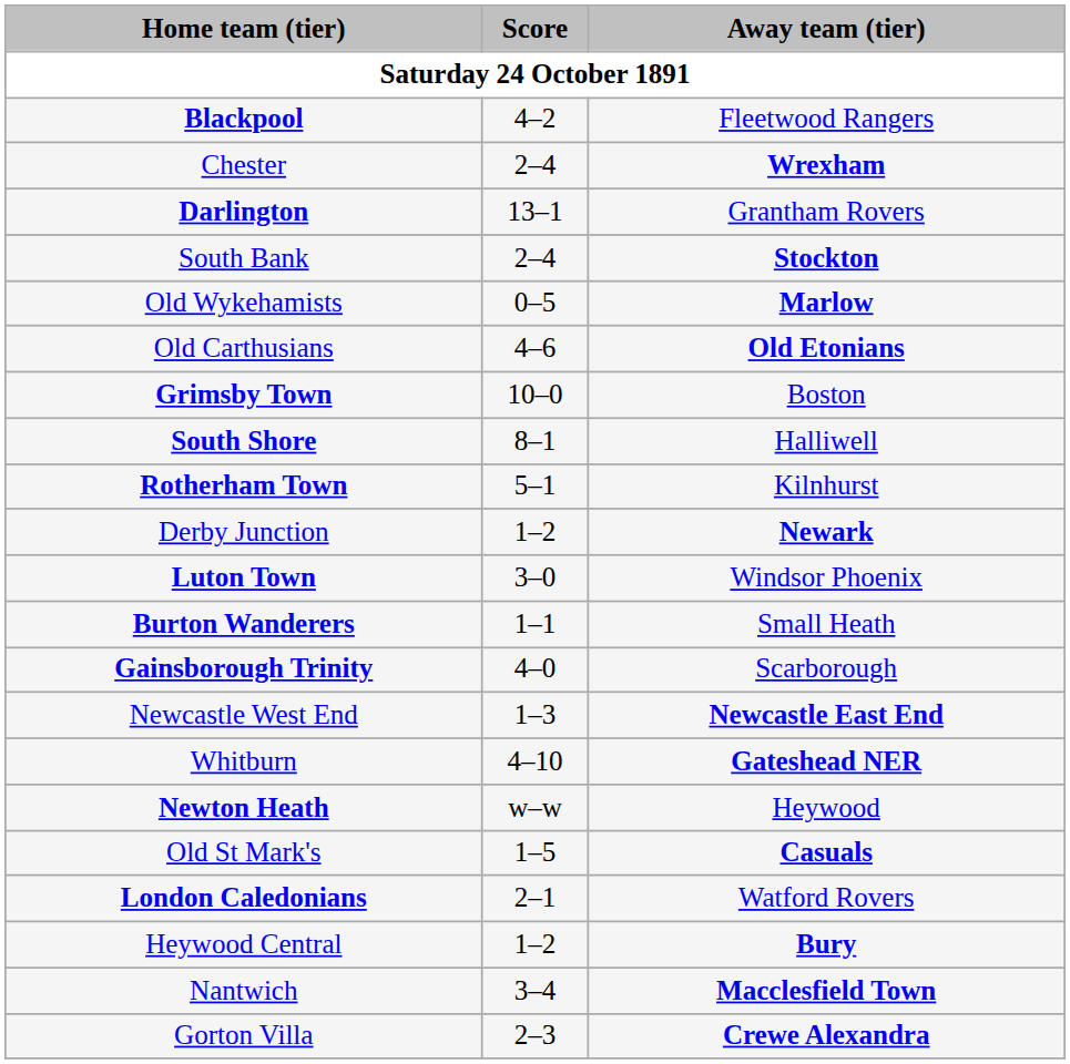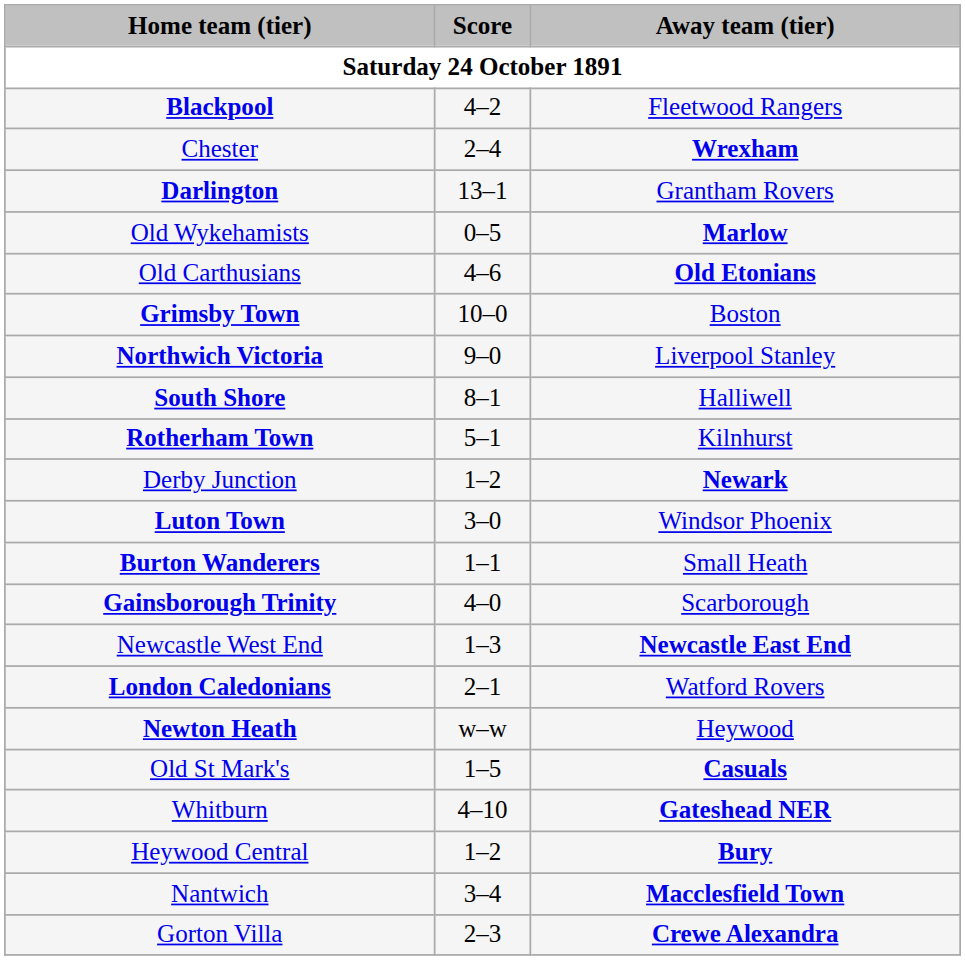 <table class="wikitable" style="width: 550px; background:WhiteSmoke; text-align:center; font-size:90%">
 <tr>
 <td scope="col" style="width: 45.00%; background:silver;"><strong>Home team (tier)</strong></td>
 <td scope="col" style="width: 10.00%; background:silver;"><strong>Score</strong></td>
 <td scope="col" style="width: 45.00%; background:silver;"><strong>Away team (tier)</strong></td>
 </tr>
 <tr>
 <td colspan="3" style= background:White><strong>Saturday 24 October 1891</strong></td>
 </tr>
 <tr>
 <td><strong><a href='#'>Blackpool</a></strong></td>
 <td>4–2</td>
 <td><a href='#'>Fleetwood Rangers</a></td>
 </tr>
 <tr>
 <td><a href='#'>Chester</a></td>
 <td>2–4</td>
 <td><strong><a href='#'>Wrexham</a></strong></td>
 </tr>
 <tr>
 <td><strong><a href='#'>Darlington</a></strong></td>
 <td>13–1</td>
 <td><a href='#'>Grantham Rovers</a></td>
 </tr>
 <tr>
-<td><a href='#'>South Bank</a></td>
-<td>2–4</td>
-<td><strong><a href='#'>Stockton</a></strong></td>
-</tr>
-<tr>
 <td><a href='#'>Old Wykehamists</a></td>
 <td>0–5</td>
 <td><strong><a href='#'>Marlow</a></strong></td>
 </tr>
 <tr>
 <td><a href='#'>Old Carthusians</a></td>
 <td>4–6</td>
 <td><strong><a href='#'>Old Etonians</a></strong></td>
 </tr>
 <tr>
 <td><strong><a href='#'>Grimsby Town</a></strong></td>
 <td>10–0</td>
 <td><a href='#'>Boston</a></td>
+</tr>
+<tr>
+<td><strong><a href='#'>Northwich Victoria</a></strong></td>
+<td>9–0</td>
+<td><a href='#'>Liverpool Stanley</a></td>
 </tr>
 <tr>
 <td><strong><a href='#'>South Shore</a></strong></td>
 <td>8–1</td>
 <td><a href='#'>Halliwell</a></td>
 </tr>
 <tr>
 <td><strong><a href='#'>Rotherham Town</a></strong></td>
 <td>5–1</td>
 <td><a href='#'>Kilnhurst</a></td>
 </tr>
 <tr>
 <td><a href='#'>Derby Junction</a></td>
 <td>1–2</td>
 <td><strong><a href='#'>Newark</a></strong></td>
 </tr>
 <tr>
 <td><strong><a href='#'>Luton Town</a></strong></td>
 <td>3–0</td>
 <td><a href='#'>Windsor Phoenix</a></td>
 </tr>
 <tr>
 <td><strong><a href='#'>Burton Wanderers</a></strong></td>
 <td>1–1</td>
 <td><a href='#'>Small Heath</a></td>
 </tr>
 <tr>
 <td><strong><a href='#'>Gainsborough Trinity</a></strong></td>
 <td>4–0</td>
 <td><a href='#'>Scarborough</a></td>
 </tr>
 <tr>
 <td><a href='#'>Newcastle West End</a></td>
 <td>1–3</td>
 <td><strong><a href='#'>Newcastle East End</a></strong></td>
 </tr>
 <tr>
-<td><a href='#'>Whitburn</a></td>
-<td>4–10</td>
-<td><strong><a href='#'>Gateshead NER</a></strong></td>
+<td><strong><a href='#'>London Caledonians</a></strong></td>
+<td>2–1</td>
+<td><a href='#'>Watford Rovers</a></td>
 </tr>
 <tr>
 <td><strong><a href='#'>Newton Heath</a></strong></td>
 <td>w–w</td>
 <td><a href='#'>Heywood</a></td>
 </tr>
 <tr>
 <td><a href='#'>Old St Mark's</a></td>
 <td>1–5</td>
 <td><strong><a href='#'>Casuals</a></strong></td>
 </tr>
 <tr>
-<td><strong><a href='#'>London Caledonians</a></strong></td>
-<td>2–1</td>
-<td><a href='#'>Watford Rovers</a></td>
+<td><a href='#'>Whitburn</a></td>
+<td>4–10</td>
+<td><strong><a href='#'>Gateshead NER</a></strong></td>
 </tr>
 <tr>
 <td><a href='#'>Heywood Central</a></td>
 <td>1–2</td>
 <td><strong><a href='#'>Bury</a></strong></td>
 </tr>
 <tr>
 <td><a href='#'>Nantwich</a></td>
 <td>3–4</td>
 <td><strong><a href='#'>Macclesfield Town</a></strong></td>
 </tr>
 <tr>
 <td><a href='#'>Gorton Villa</a></td>
 <td>2–3</td>
 <td><strong><a href='#'>Crewe Alexandra</a></strong></td>
 </tr>
 </table>
